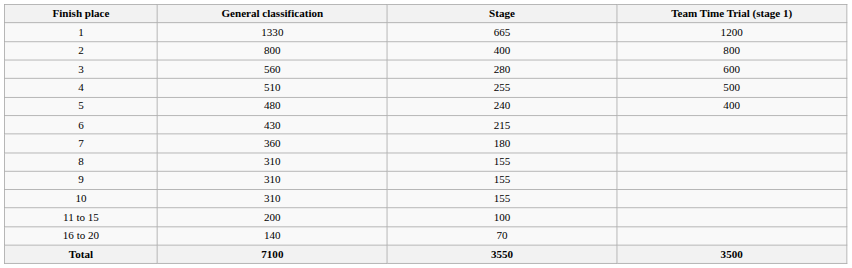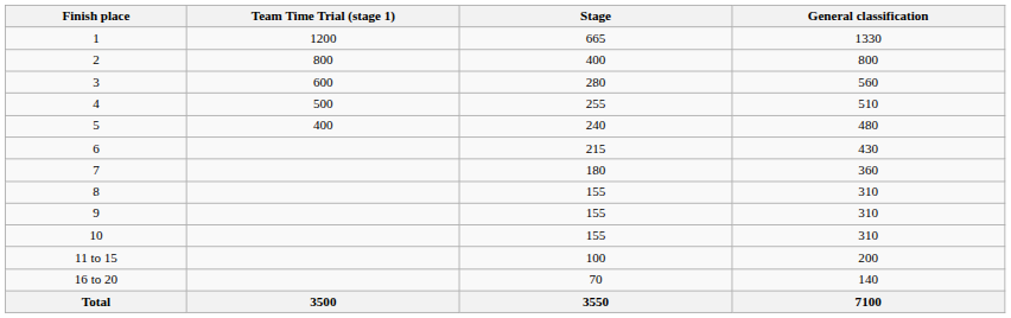 <table class="wikitable" style="text-align: center; font-size:smaller;">
 <tr style="background-color: #efefef;">
 <th width="10%">Finish place</th>
+<th width="15%">Team Time Trial (stage 1)</th>
+<th width="15%">Stage</th>
 <th width="15%">General classification</th>
-<th width="15%">Stage</th>
-<th width="15%">Team Time Trial (stage 1)</th>
 </tr>
 <tr>
 <td>1</td>
+<td>1200</td>
+<td>665</td>
 <td>1330</td>
-<td>665</td>
-<td>1200</td>
 </tr>
 <tr>
 <td>2</td>
 <td>800</td>
 <td>400</td>
 <td>800</td>
 </tr>
 <tr>
 <td>3</td>
+<td>600</td>
+<td>280</td>
 <td>560</td>
-<td>280</td>
-<td>600</td>
 </tr>
 <tr>
 <td>4</td>
+<td>500</td>
+<td>255</td>
 <td>510</td>
-<td>255</td>
-<td>500</td>
 </tr>
 <tr>
 <td>5</td>
+<td>400</td>
+<td>240</td>
 <td>480</td>
-<td>240</td>
-<td>400</td>
 </tr>
 <tr>
 <td>6</td>
+<td></td>
+<td>215</td>
 <td>430</td>
-<td>215</td>
-<td></td>
 </tr>
 <tr>
 <td>7</td>
+<td></td>
+<td>180</td>
 <td>360</td>
-<td>180</td>
-<td></td>
 </tr>
 <tr>
 <td>8</td>
+<td></td>
+<td>155</td>
 <td>310</td>
-<td>155</td>
-<td></td>
 </tr>
 <tr>
 <td>9</td>
+<td></td>
+<td>155</td>
 <td>310</td>
-<td>155</td>
-<td></td>
 </tr>
 <tr>
 <td>10</td>
+<td></td>
+<td>155</td>
 <td>310</td>
-<td>155</td>
-<td></td>
 </tr>
 <tr>
 <td>11 to 15</td>
+<td></td>
+<td>100</td>
 <td>200</td>
-<td>100</td>
-<td></td>
 </tr>
 <tr>
 <td>16 to 20</td>
+<td></td>
+<td>70</td>
 <td>140</td>
-<td>70</td>
-<td></td>
 </tr>
 <tr>
 <th>Total</th>
+<th>3500</th>
+<th>3550</th>
 <th>7100</th>
-<th>3550</th>
-<th>3500</th>
 </tr>
 </table>
